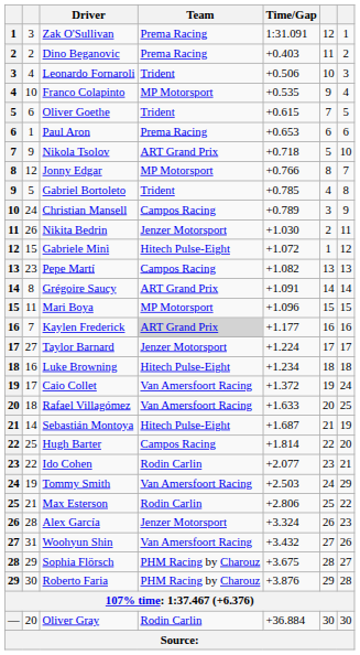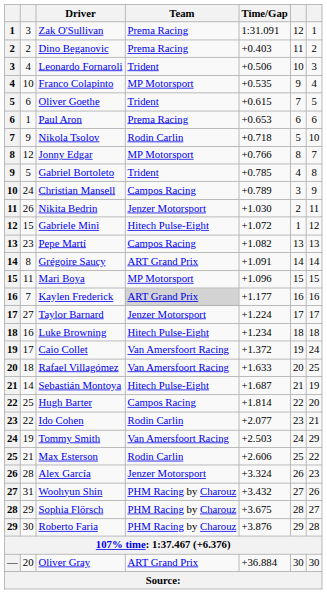 <table class="wikitable" style="font-size:85%">
 <tr>
 <th></th>
 <th></th>
 <th>Driver</th>
 <th>Team</th>
 <th>Time/Gap</th>
 <th></th>
 <th></th>
 </tr>
 <tr>
 <th>1</th>
 <td align="center">3</td>
 <td> <a href='#'>Zak O'Sullivan</a></td>
 <td><a href='#'>Prema Racing</a></td>
 <td>1:31.091</td>
 <td align="center">12</td>
 <td align="center">1</td>
 </tr>
 <tr>
 <th>2</th>
 <td align="center">2</td>
 <td> <a href='#'>Dino Beganovic</a></td>
 <td><a href='#'>Prema Racing</a></td>
 <td>+0.403</td>
 <td align="center">11</td>
 <td align="center">2</td>
 </tr>
 <tr>
 <th>3</th>
 <td align="center">4</td>
 <td> <a href='#'>Leonardo Fornaroli</a></td>
 <td><a href='#'>Trident</a></td>
 <td>+0.506</td>
 <td align="center">10</td>
 <td align="center">3</td>
 </tr>
 <tr>
 <th>4</th>
 <td align="center">10</td>
 <td> <a href='#'>Franco Colapinto</a></td>
 <td><a href='#'>MP Motorsport</a></td>
 <td>+0.535</td>
 <td align="center">9</td>
 <td align="center">4</td>
 </tr>
 <tr>
 <th>5</th>
 <td align="center">6</td>
 <td> <a href='#'>Oliver Goethe</a></td>
 <td><a href='#'>Trident</a></td>
 <td>+0.615</td>
 <td align="center">7</td>
 <td align="center">5</td>
 </tr>
 <tr>
 <th>6</th>
 <td align="center">1</td>
 <td> <a href='#'>Paul Aron</a></td>
 <td><a href='#'>Prema Racing</a></td>
 <td>+0.653</td>
 <td align="center">6</td>
 <td align="center">6</td>
 </tr>
 <tr>
 <th>7</th>
 <td align="center">9</td>
 <td> <a href='#'>Nikola Tsolov</a></td>
-<td><a href='#'>ART Grand Prix</a></td>
+<td><a href='#'>Rodin Carlin</a></td>
 <td>+0.718</td>
 <td align="center">5</td>
 <td align="center">10</td>
 </tr>
 <tr>
 <th>8</th>
 <td align="center">12</td>
 <td> <a href='#'>Jonny Edgar</a></td>
 <td><a href='#'>MP Motorsport</a></td>
 <td>+0.766</td>
 <td align="center">8</td>
 <td align="center">7</td>
 </tr>
 <tr>
 <th>9</th>
 <td align="center">5</td>
 <td> <a href='#'>Gabriel Bortoleto</a></td>
 <td><a href='#'>Trident</a></td>
 <td>+0.785</td>
 <td align="center">4</td>
 <td align="center">8</td>
 </tr>
 <tr>
 <th>10</th>
 <td align="center">24</td>
 <td> <a href='#'>Christian Mansell</a></td>
 <td><a href='#'>Campos Racing</a></td>
 <td>+0.789</td>
 <td align="center">3</td>
 <td align="center">9</td>
 </tr>
 <tr>
 <th>11</th>
 <td align="center">26</td>
 <td> <a href='#'>Nikita Bedrin</a></td>
 <td><a href='#'>Jenzer Motorsport</a></td>
 <td>+1.030</td>
 <td align="center">2</td>
 <td align="center">11</td>
 </tr>
 <tr>
 <th>12</th>
 <td align="center">15</td>
 <td> <a href='#'>Gabriele Minì</a></td>
 <td><a href='#'>Hitech Pulse-Eight</a></td>
 <td>+1.072</td>
 <td align="center">1</td>
 <td align="center">12</td>
 </tr>
 <tr>
 <th>13</th>
 <td align="center">23</td>
 <td> <a href='#'>Pepe Martí</a></td>
 <td><a href='#'>Campos Racing</a></td>
 <td>+1.082</td>
 <td align="center">13</td>
 <td align="center">13</td>
 </tr>
 <tr>
 <th>14</th>
 <td align="center">8</td>
 <td> <a href='#'>Grégoire Saucy</a></td>
 <td><a href='#'>ART Grand Prix</a></td>
 <td>+1.091</td>
 <td align="center">14</td>
 <td align="center">14</td>
 </tr>
 <tr>
 <th>15</th>
 <td align="center">11</td>
 <td> <a href='#'>Mari Boya</a></td>
 <td><a href='#'>MP Motorsport</a></td>
 <td>+1.096</td>
 <td align="center">15</td>
 <td align="center">15</td>
 </tr>
 <tr>
 <th>16</th>
 <td align="center">7</td>
 <td> <a href='#'>Kaylen Frederick</a></td>
 <td style="background: lightgrey;"><a href='#'>ART Grand Prix</a></td>
 <td>+1.177</td>
 <td align="center">16</td>
 <td align="center">16</td>
 </tr>
 <tr>
 <th>17</th>
 <td align="center">27</td>
 <td> <a href='#'>Taylor Barnard</a></td>
 <td><a href='#'>Jenzer Motorsport</a></td>
 <td>+1.224</td>
 <td align="center">17</td>
 <td align="center">17</td>
 </tr>
 <tr>
 <th>18</th>
 <td align="center">16</td>
 <td> <a href='#'>Luke Browning</a></td>
 <td><a href='#'>Hitech Pulse-Eight</a></td>
 <td>+1.234</td>
 <td align="center">18</td>
 <td align="center">18</td>
 </tr>
 <tr>
 <th>19</th>
 <td align="center">17</td>
 <td> <a href='#'>Caio Collet</a></td>
 <td><a href='#'>Van Amersfoort Racing</a></td>
 <td>+1.372</td>
 <td align="center">19</td>
 <td align="center">24</td>
 </tr>
 <tr>
 <th>20</th>
 <td align="center">18</td>
 <td> <a href='#'>Rafael Villagómez</a></td>
 <td><a href='#'>Van Amersfoort Racing</a></td>
 <td>+1.633</td>
 <td align="center">20</td>
 <td align="center">25</td>
 </tr>
 <tr>
 <th>21</th>
 <td align="center">14</td>
 <td> <a href='#'>Sebastián Montoya</a></td>
 <td><a href='#'>Hitech Pulse-Eight</a></td>
 <td>+1.687</td>
 <td align="center">21</td>
 <td align="center">19</td>
 </tr>
 <tr>
 <th>22</th>
 <td align="center">25</td>
 <td> <a href='#'>Hugh Barter</a></td>
 <td><a href='#'>Campos Racing</a></td>
 <td>+1.814</td>
 <td align="center">22</td>
 <td align="center">20</td>
 </tr>
 <tr>
 <th>23</th>
 <td align="center">22</td>
 <td> <a href='#'>Ido Cohen</a></td>
 <td><a href='#'>Rodin Carlin</a></td>
 <td>+2.077</td>
 <td align="center">23</td>
 <td align="center">21</td>
 </tr>
 <tr>
 <th>24</th>
 <td align="center">19</td>
 <td> <a href='#'>Tommy Smith</a></td>
 <td><a href='#'>Van Amersfoort Racing</a></td>
 <td>+2.503</td>
 <td align="center">24</td>
 <td align="center">29</td>
 </tr>
 <tr>
 <th>25</th>
 <td align="center">21</td>
 <td> <a href='#'>Max Esterson</a></td>
 <td><a href='#'>Rodin Carlin</a></td>
-<td>+2.806</td>
+<td>+2.606</td>
 <td align="center">25</td>
 <td align="center">22</td>
 </tr>
 <tr>
 <th>26</th>
 <td align="center">28</td>
 <td> <a href='#'>Alex García</a></td>
 <td><a href='#'>Jenzer Motorsport</a></td>
 <td>+3.324</td>
 <td align="center">26</td>
 <td align="center">23</td>
 </tr>
 <tr>
 <th>27</th>
 <td align="center">31</td>
 <td> <a href='#'>Woohyun Shin</a></td>
-<td><a href='#'>Van Amersfoort Racing</a></td>
+<td><a href='#'>PHM Racing</a> by <a href='#'>Charouz</a></td>
 <td>+3.432</td>
 <td align="center">27</td>
 <td align="center">26</td>
 </tr>
 <tr>
 <th>28</th>
 <td align="center">29</td>
 <td> <a href='#'>Sophia Flörsch</a></td>
 <td><a href='#'>PHM Racing</a> by <a href='#'>Charouz</a></td>
 <td>+3.675</td>
 <td align="center">28</td>
 <td align="center">27</td>
 </tr>
 <tr>
 <th>29</th>
 <td align="center">30</td>
 <td> <a href='#'>Roberto Faria</a></td>
 <td><a href='#'>PHM Racing</a> by <a href='#'>Charouz</a></td>
 <td>+3.876</td>
 <td align="center">29</td>
 <td align="center">28</td>
 </tr>
 <tr>
 <th colspan="7"><a href='#'>107% time</a><strong>: 1:37.467 (+6.376)</strong></th>
 </tr>
 <tr>
 <th>—</th>
 <td align="center">20</td>
 <td> <a href='#'>Oliver Gray</a></td>
-<td><a href='#'>Rodin Carlin</a></td>
+<td><a href='#'>ART Grand Prix</a></td>
 <td>+36.884</td>
 <td align="center">30</td>
 <td align="center">30</td>
 </tr>
 <tr>
 <th colspan="7">Source:</th>
 </tr>
 </table>
